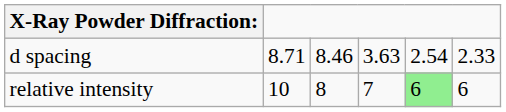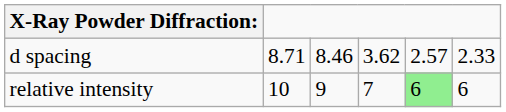 <table class="wikitable">
 <tr>
 <th>X-Ray Powder Diffraction:</th>
 </tr>
 <tr>
 <td>d spacing</td>
 <td>8.71</td>
 <td>8.46</td>
-<td>3.63</td>
-<td>2.54</td>
+<td>3.62</td>
+<td>2.57</td>
 <td>2.33</td>
 </tr>
 <tr>
 <td>relative intensity</td>
 <td>10</td>
-<td>8</td>
+<td>9</td>
 <td>7</td>
 <td style="background: lightgreen;">6</td>
 <td>6</td>
 </tr>
 </table>
